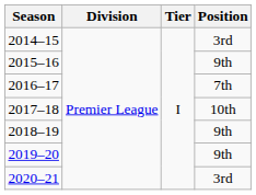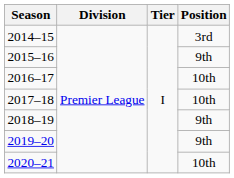 <table class="wikitable">
 <tr>
 <th>Season</th>
 <th>Division</th>
 <th>Tier</th>
 <th>Position</th>
 </tr>
 <tr align="center">
 <td>2014–15</td>
 <td rowspan=7 align="center"><a href='#'>Premier League</a></td>
 <td rowspan=7 align="center">I</td>
 <td>3rd</td>
 </tr>
 <tr align="center">
 <td>2015–16</td>
 <td>9th</td>
 </tr>
 <tr align="center">
 <td>2016–17</td>
-<td>7th</td>
+<td>10th</td>
 </tr>
 <tr align="center">
 <td>2017–18</td>
 <td>10th</td>
 </tr>
 <tr align="center">
 <td>2018–19</td>
 <td>9th</td>
 </tr>
 <tr align="center">
 <td><a href='#'>2019–20</a></td>
 <td>9th</td>
 </tr>
 <tr align="center">
 <td><a href='#'>2020–21</a></td>
-<td>3rd</td>
+<td>10th</td>
 </tr>
 </table>
